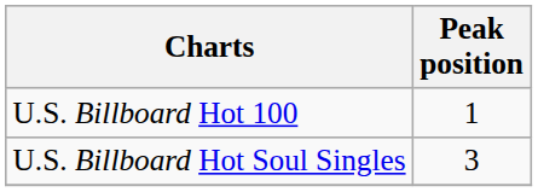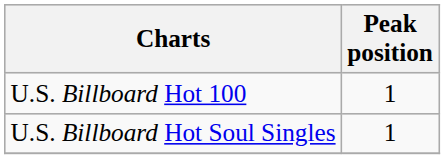 <table class="wikitable">
 <tr>
 <th>Charts</th>
 <th>Peak<br>position</th>
 </tr>
 <tr>
 <td>U.S. <em>Billboard</em> <a href='#'>Hot 100</a></td>
 <td align="center">1</td>
 </tr>
 <tr>
 <td>U.S. <em>Billboard</em> <a href='#'>Hot Soul Singles</a></td>
-<td align="center">3</td>
+<td align="center">1</td>
 </tr>
 <tr>
 </tr>
 </table>
